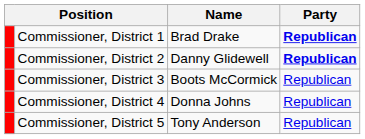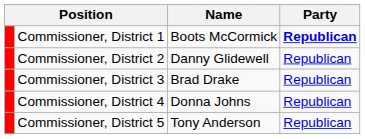 <table class=wikitable>
 <tr>
 <th colspan="2"  style="text-align:center; vertical-align:bottom;">Position</th>
 <th style="text-align:center; vertical-align:bottom;">Name</th>
 <th style="text-align:center; vertical-align:bottom;">Party</th>
 </tr>
 <tr>
 <td style="background:red;"> </td>
 <td>Commissioner, District 1</td>
-<td>Brad Drake</td>
+<td>Boots McCormick</td>
 <td><strong><a href='#'>Republican</a></strong></td>
 </tr>
 <tr>
 <td style="background:red;"> </td>
 <td>Commissioner, District 2</td>
 <td>Danny Glidewell</td>
-<td><strong><a href='#'>Republican</a></strong></td>
+<td><a href='#'>Republican</a></td>
 </tr>
 <tr>
 <td style="background:red;"> </td>
 <td>Commissioner, District 3</td>
-<td>Boots McCormick</td>
+<td>Brad Drake</td>
 <td><a href='#'>Republican</a></td>
 </tr>
 <tr>
 <td style="background:red;"> </td>
 <td>Commissioner, District 4</td>
 <td>Donna Johns</td>
 <td><a href='#'>Republican</a></td>
 </tr>
 <tr>
 <td style="background:red;"> </td>
 <td>Commissioner, District 5</td>
 <td>Tony Anderson</td>
 <td><a href='#'>Republican</a></td>
 </tr>
 </table>
